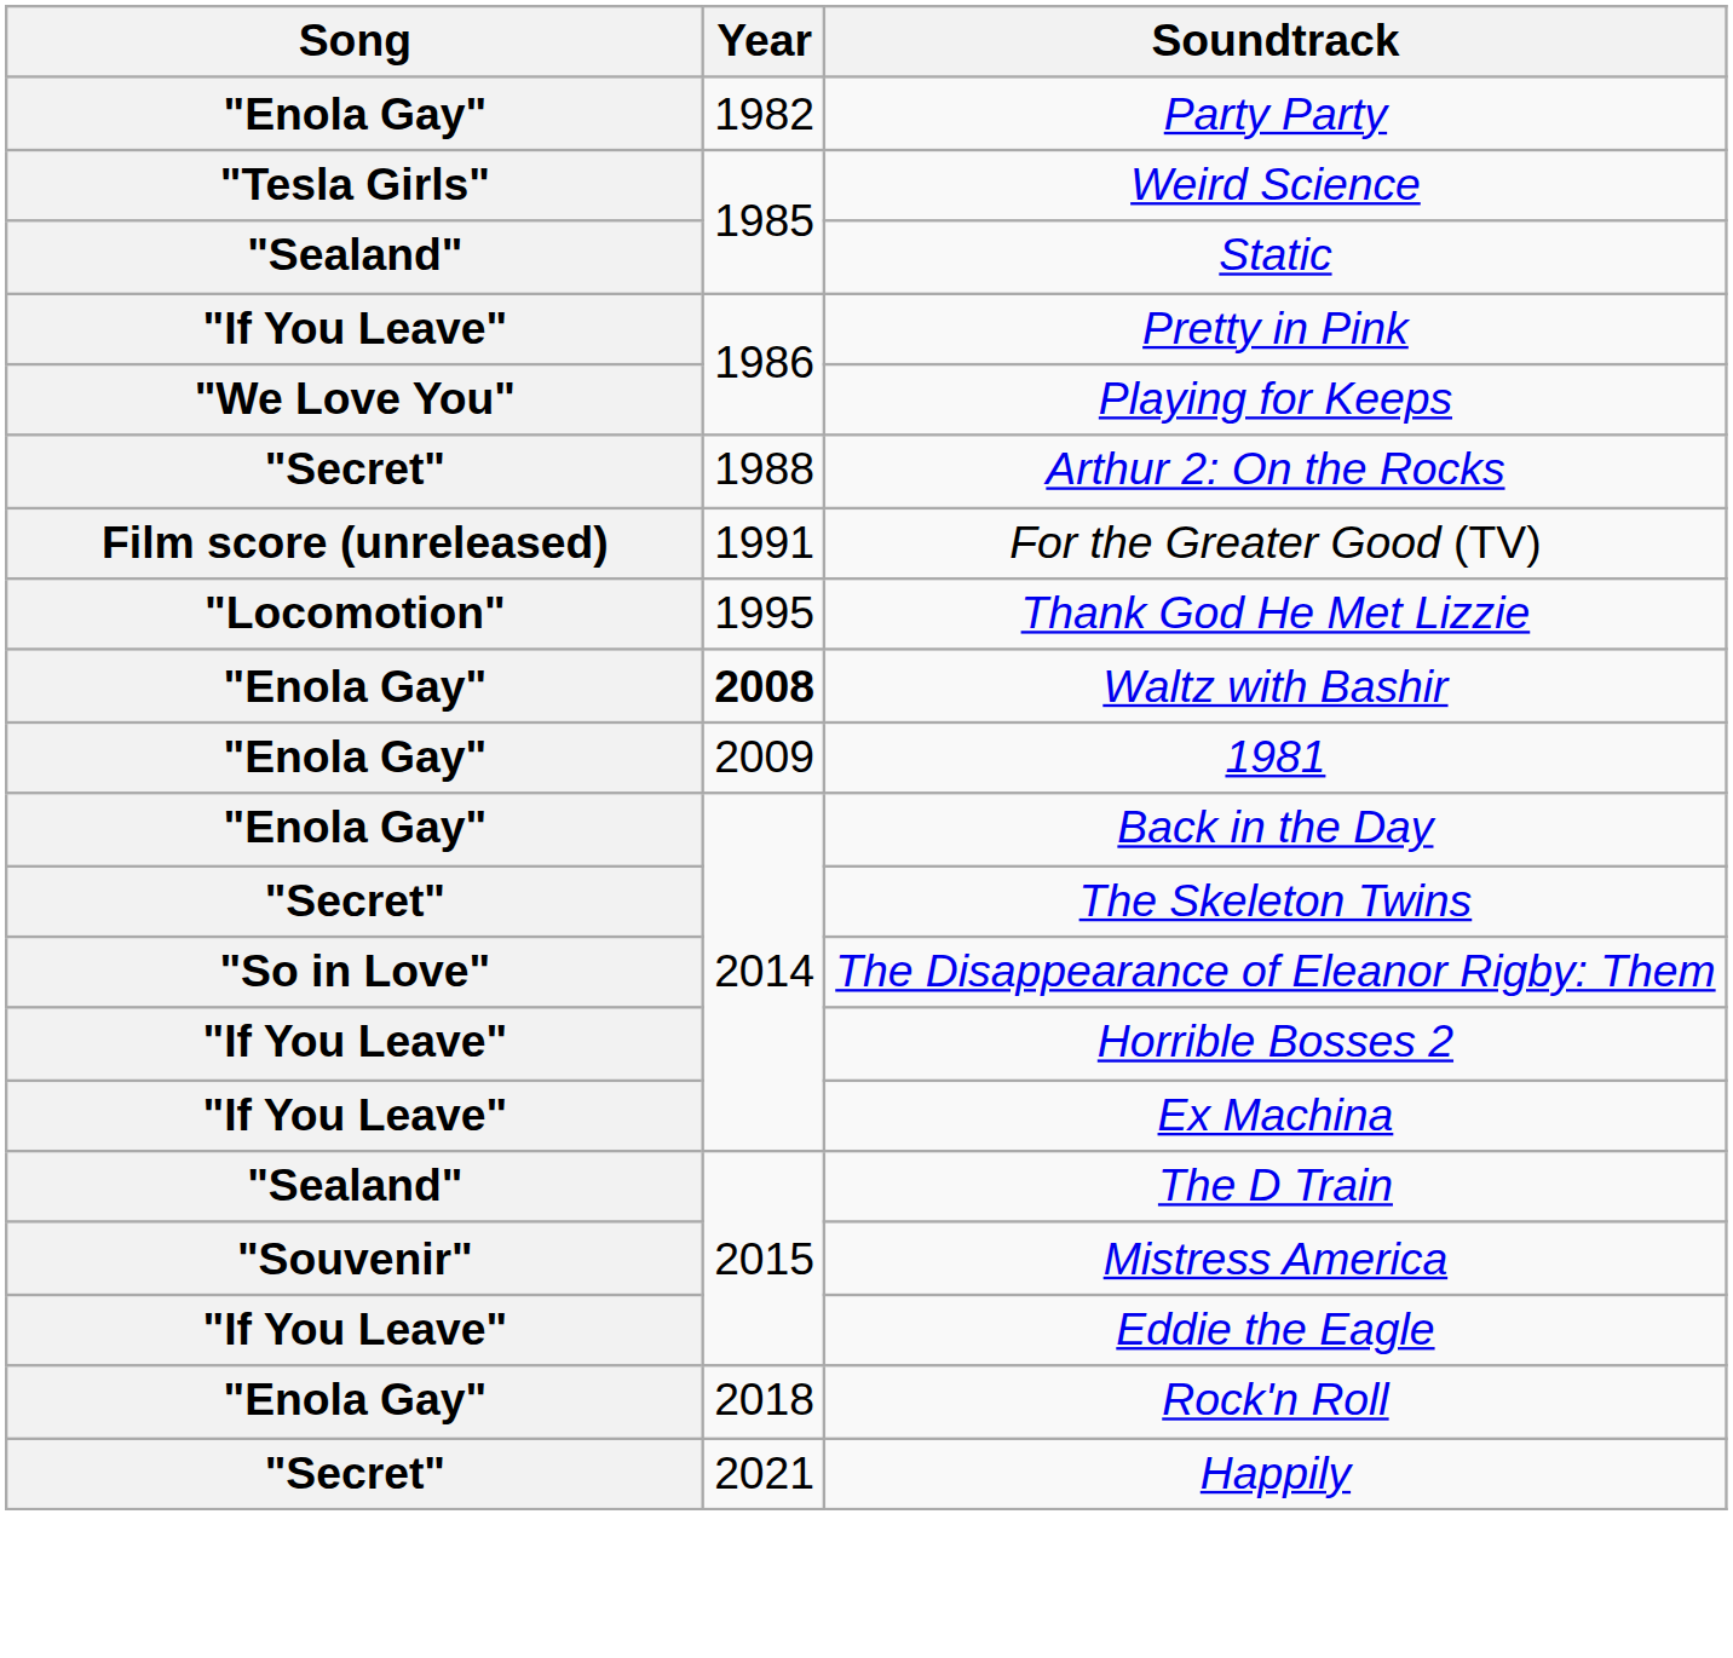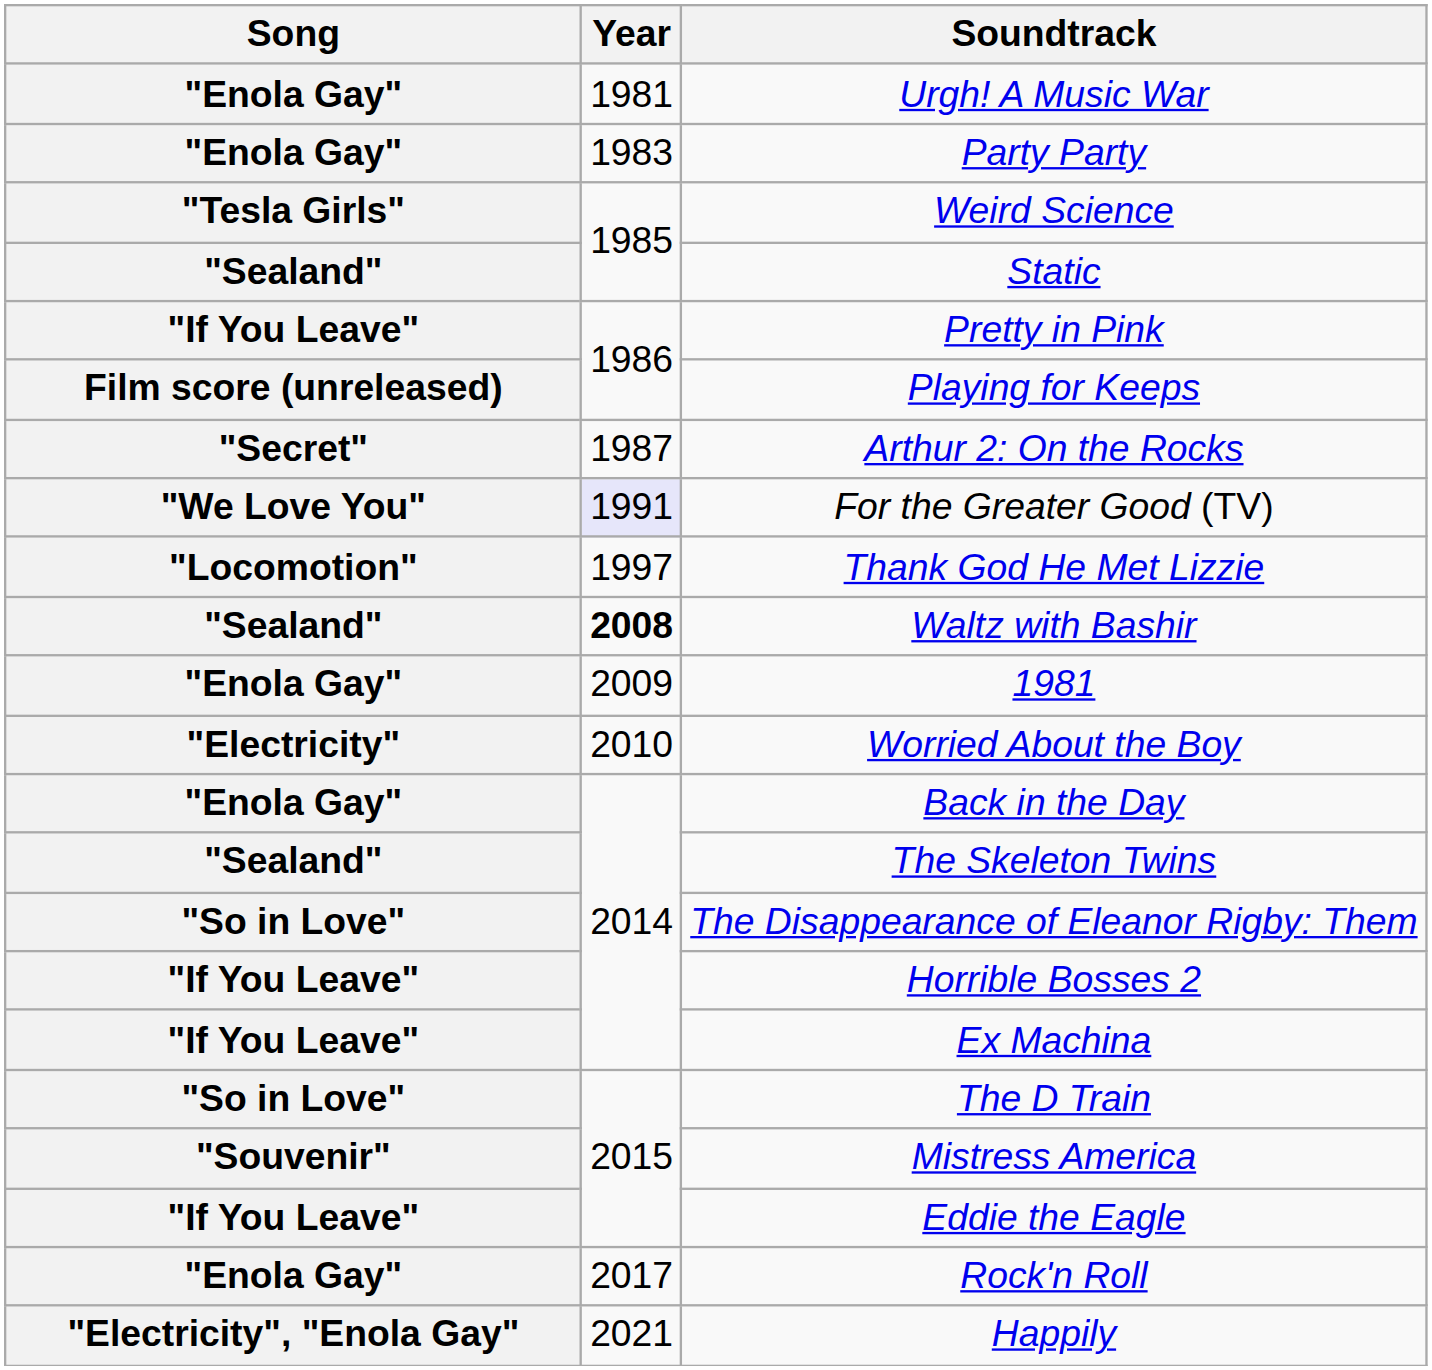 <table class="wikitable plainrowheaders" style="text-align:center;">
 <tr>
 <th scope="col" style="width:15em;">Song</th>
 <th scope="col">Year</th>
 <th>Soundtrack</th>
 </tr>
 <tr>
 <th scope="row">"Enola Gay"</th>
-<td>1982</td>
+<td>1981</td>
+<td><em><a href='#'>Urgh! A Music War</a></em></td>
+</tr>
+<tr>
+<th scope="row">"Enola Gay"</th>
+<td>1983</td>
 <td><em><a href='#'>Party Party</a></em></td>
 </tr>
 <tr>
 <th scope="row">"Tesla Girls"</th>
 <td rowspan="2">1985</td>
 <td><em><a href='#'>Weird Science</a></em></td>
 </tr>
 <tr>
 <th scope="row">"Sealand"</th>
 <td><em><a href='#'>Static</a></em></td>
 </tr>
 <tr>
 <th scope="row">"If You Leave"</th>
 <td rowspan="2">1986</td>
 <td><em><a href='#'>Pretty in Pink</a></em></td>
 </tr>
 <tr>
-<th scope="row">"We Love You"</th>
+<th scope="row">Film score (unreleased)</th>
 <td><em><a href='#'>Playing for Keeps</a></em></td>
 </tr>
 <tr>
 <th scope="row">"Secret"</th>
-<td>1988</td>
+<td>1987</td>
 <td><em><a href='#'>Arthur 2: On the Rocks</a></em></td>
 </tr>
 <tr>
-<th scope="row">Film score (unreleased)</th>
-<td>1991</td>
+<th scope="row">"We Love You"</th>
+<td style="background: lavender;">1991</td>
 <td><em>For the Greater Good</em> (TV)</td>
 </tr>
 <tr>
 <th scope="row">"Locomotion"</th>
-<td>1995</td>
+<td>1997</td>
 <td><em><a href='#'>Thank God He Met Lizzie</a></em></td>
 </tr>
 <tr>
-<th scope="row">"Enola Gay"</th>
+<th scope="row">"Sealand"</th>
 <td><strong>2008</strong></td>
 <td><em><a href='#'>Waltz with Bashir</a></em></td>
 </tr>
 <tr>
 <th scope="row">"Enola Gay"</th>
 <td>2009</td>
 <td><em><a href='#'>1981</a></em></td>
 </tr>
 <tr>
+<th scope="row">"Electricity"</th>
+<td>2010</td>
+<td><em><a href='#'>Worried About the Boy</a></em></td>
+</tr>
+<tr>
 <th scope="row">"Enola Gay"</th>
 <td rowspan="5">2014</td>
 <td><em><a href='#'>Back in the Day</a></em></td>
 </tr>
 <tr>
-<th scope="row">"Secret"</th>
+<th scope="row">"Sealand"</th>
 <td><em><a href='#'>The Skeleton Twins</a></em></td>
 </tr>
 <tr>
 <th scope="row">"So in Love"</th>
 <td><em><a href='#'>The Disappearance of Eleanor Rigby: Them</a></em></td>
 </tr>
 <tr>
 <th scope="row">"If You Leave"</th>
 <td><em><a href='#'>Horrible Bosses 2</a></em></td>
 </tr>
 <tr>
 <th scope="row">"If You Leave"</th>
 <td><em><a href='#'>Ex Machina</a></em></td>
 </tr>
 <tr>
-<th scope="row">"Sealand"</th>
+<th scope="row">"So in Love"</th>
 <td rowspan="3">2015</td>
 <td><em><a href='#'>The D Train</a></em></td>
 </tr>
 <tr>
 <th scope="row">"Souvenir"</th>
 <td><em><a href='#'>Mistress America</a></em></td>
 </tr>
 <tr>
 <th scope="row">"If You Leave"</th>
 <td><em><a href='#'>Eddie the Eagle</a></em></td>
 </tr>
 <tr>
 <th scope="row">"Enola Gay"</th>
-<td>2018</td>
+<td>2017</td>
 <td><em><a href='#'>Rock'n Roll</a></em></td>
 </tr>
 <tr>
-<th scope="row">"Secret"</th>
+<th scope="row">"Electricity", "Enola Gay"</th>
 <td>2021</td>
 <td><em><a href='#'>Happily</a></em></td>
 </tr>
 </table>
